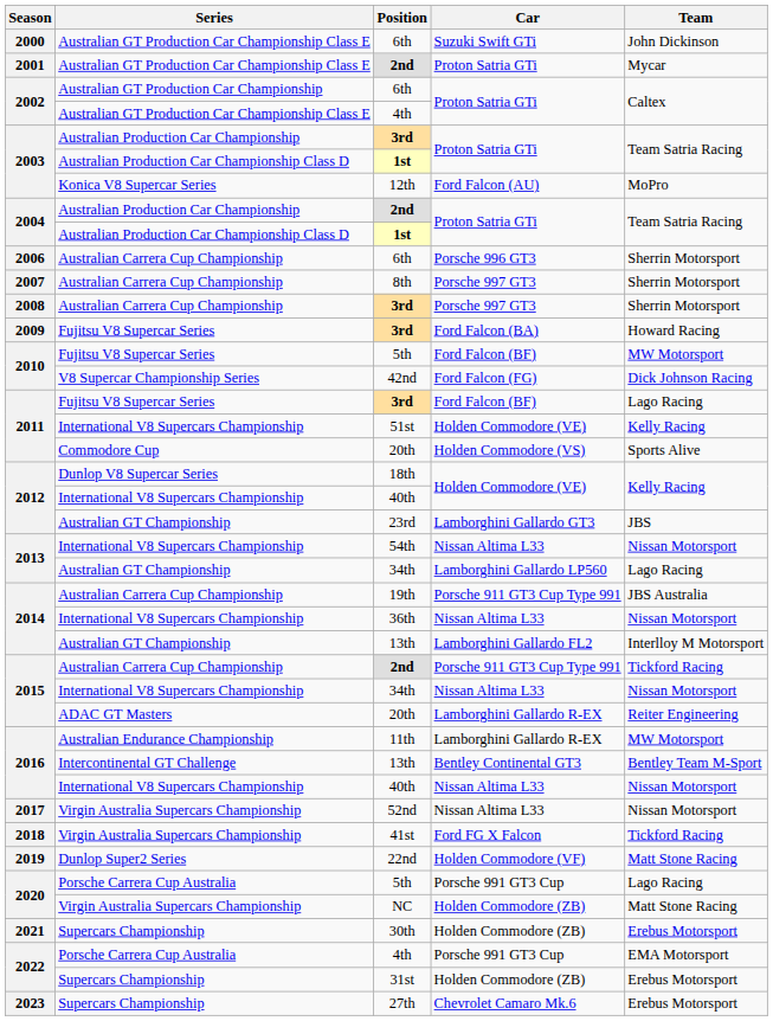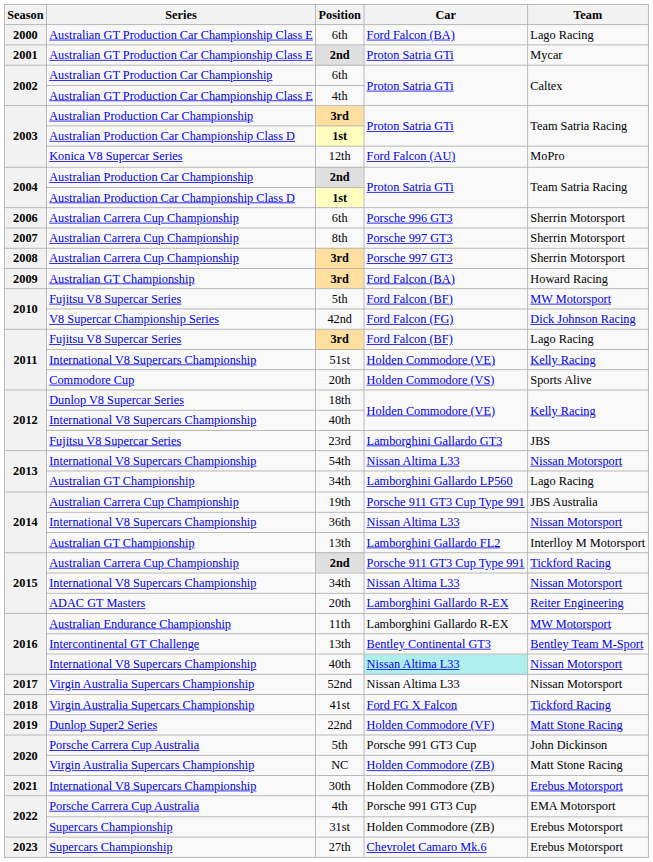 <table class="wikitable" style="font-size: 95%;">
 <tr>
 <th>Season</th>
 <th>Series</th>
 <th>Position</th>
 <th>Car</th>
 <th>Team</th>
 </tr>
 <tr>
 <th>2000</th>
 <td><a href='#'>Australian GT Production Car Championship Class E</a></td>
 <td align="center">6th</td>
-<td><a href='#'>Suzuki Swift GTi</a></td>
-<td>John Dickinson</td>
+<td><a href='#'>Ford Falcon (BA)</a></td>
+<td>Lago Racing</td>
 </tr>
 <tr>
 <th>2001</th>
 <td><a href='#'>Australian GT Production Car Championship Class E</a></td>
 <td align="center" style="background: #dfdfdf"><strong>2nd</strong></td>
 <td><a href='#'>Proton Satria GTi</a></td>
 <td>Mycar</td>
 </tr>
 <tr>
 <th rowspan=2>2002</th>
 <td><a href='#'>Australian GT Production Car Championship</a></td>
 <td align="center">6th</td>
 <td rowspan=2><a href='#'>Proton Satria GTi</a></td>
 <td rowspan=2>Caltex</td>
 </tr>
 <tr>
 <td><a href='#'>Australian GT Production Car Championship Class E</a></td>
 <td align="center">4th</td>
 </tr>
 <tr>
 <th rowspan=3>2003</th>
 <td><a href='#'>Australian Production Car Championship</a></td>
 <td align="center" style="background: #ffdf9f"><strong>3rd</strong></td>
 <td rowspan=2><a href='#'>Proton Satria GTi</a></td>
 <td rowspan=2>Team Satria Racing</td>
 </tr>
 <tr>
 <td><a href='#'>Australian Production Car Championship Class D</a></td>
 <td align="center" style=background:#ffffbf><strong>1st</strong></td>
 </tr>
 <tr>
 <td><a href='#'>Konica V8 Supercar Series</a></td>
 <td align="center">12th</td>
 <td><a href='#'>Ford Falcon (AU)</a></td>
 <td>MoPro</td>
 </tr>
 <tr>
 <th rowspan=2>2004</th>
 <td><a href='#'>Australian Production Car Championship</a></td>
 <td align="center" style="background: #dfdfdf"><strong>2nd</strong></td>
 <td rowspan=2><a href='#'>Proton Satria GTi</a></td>
 <td rowspan=2>Team Satria Racing</td>
 </tr>
 <tr>
 <td><a href='#'>Australian Production Car Championship Class D</a></td>
 <td align="center" style=background:#ffffbf><strong>1st</strong></td>
 </tr>
 <tr>
 <th>2006</th>
 <td><a href='#'>Australian Carrera Cup Championship</a></td>
 <td align="center">6th</td>
 <td><a href='#'>Porsche 996 GT3</a></td>
 <td>Sherrin Motorsport</td>
 </tr>
 <tr>
 <th>2007</th>
 <td><a href='#'>Australian Carrera Cup Championship</a></td>
 <td align="center">8th</td>
 <td><a href='#'>Porsche 997 GT3</a></td>
 <td>Sherrin Motorsport</td>
 </tr>
 <tr>
 <th>2008</th>
 <td><a href='#'>Australian Carrera Cup Championship</a></td>
 <td align="center" style="background: #ffdf9f"><strong>3rd</strong></td>
 <td><a href='#'>Porsche 997 GT3</a></td>
 <td>Sherrin Motorsport</td>
 </tr>
 <tr>
 <th>2009</th>
-<td><a href='#'>Fujitsu V8 Supercar Series</a></td>
+<td><a href='#'>Australian GT Championship</a></td>
 <td align="center" style="background: #ffdf9f"><strong>3rd</strong></td>
 <td><a href='#'>Ford Falcon (BA)</a></td>
 <td>Howard Racing</td>
 </tr>
 <tr>
 <th rowspan=2>2010</th>
 <td><a href='#'>Fujitsu V8 Supercar Series</a></td>
 <td align="center">5th</td>
 <td><a href='#'>Ford Falcon (BF)</a></td>
 <td><a href='#'>MW Motorsport</a></td>
 </tr>
 <tr>
 <td><a href='#'>V8 Supercar Championship Series</a></td>
 <td align="center">42nd</td>
 <td><a href='#'>Ford Falcon (FG)</a></td>
 <td><a href='#'>Dick Johnson Racing</a></td>
 </tr>
 <tr>
 <th rowspan=3>2011</th>
 <td><a href='#'>Fujitsu V8 Supercar Series</a></td>
 <td align="center" style="background: #ffdf9f"><strong>3rd</strong></td>
 <td><a href='#'>Ford Falcon (BF)</a></td>
 <td>Lago Racing</td>
 </tr>
 <tr>
 <td><a href='#'>International V8 Supercars Championship</a></td>
 <td align="center">51st</td>
 <td><a href='#'>Holden Commodore (VE)</a></td>
 <td><a href='#'>Kelly Racing</a></td>
 </tr>
 <tr>
 <td><a href='#'>Commodore Cup</a></td>
 <td align="center">20th</td>
 <td><a href='#'>Holden Commodore (VS)</a></td>
 <td>Sports Alive</td>
 </tr>
 <tr>
 <th rowspan=3>2012</th>
 <td><a href='#'>Dunlop V8 Supercar Series</a></td>
 <td align="center">18th</td>
 <td rowspan=2><a href='#'>Holden Commodore (VE)</a></td>
 <td rowspan=2><a href='#'>Kelly Racing</a></td>
 </tr>
 <tr>
 <td><a href='#'>International V8 Supercars Championship</a></td>
 <td align="center">40th</td>
 </tr>
 <tr>
-<td><a href='#'>Australian GT Championship</a></td>
+<td><a href='#'>Fujitsu V8 Supercar Series</a></td>
 <td align="center">23rd</td>
 <td><a href='#'>Lamborghini Gallardo GT3</a></td>
 <td>JBS</td>
 </tr>
 <tr>
 <th rowspan=2>2013</th>
 <td><a href='#'>International V8 Supercars Championship</a></td>
 <td align="center">54th</td>
 <td><a href='#'>Nissan Altima L33</a></td>
 <td><a href='#'>Nissan Motorsport</a></td>
 </tr>
 <tr>
 <td><a href='#'>Australian GT Championship</a></td>
 <td align="center">34th</td>
 <td><a href='#'>Lamborghini Gallardo LP560</a></td>
 <td>Lago Racing</td>
 </tr>
 <tr>
 <th rowspan=3>2014</th>
 <td><a href='#'>Australian Carrera Cup Championship</a></td>
 <td align="center">19th</td>
 <td><a href='#'>Porsche 911 GT3 Cup Type 991</a></td>
 <td>JBS Australia</td>
 </tr>
 <tr>
 <td><a href='#'>International V8 Supercars Championship</a></td>
 <td align="center">36th</td>
 <td><a href='#'>Nissan Altima L33</a></td>
 <td><a href='#'>Nissan Motorsport</a></td>
 </tr>
 <tr>
 <td><a href='#'>Australian GT Championship</a></td>
 <td align="center">13th</td>
 <td><a href='#'>Lamborghini Gallardo FL2</a></td>
 <td>Interlloy M Motorsport</td>
 </tr>
 <tr>
 <th rowspan=3>2015</th>
 <td><a href='#'>Australian Carrera Cup Championship</a></td>
 <td align="center" style="background: #dfdfdf"><strong>2nd</strong></td>
 <td><a href='#'>Porsche 911 GT3 Cup Type 991</a></td>
 <td><a href='#'>Tickford Racing</a></td>
 </tr>
 <tr>
 <td><a href='#'>International V8 Supercars Championship</a></td>
 <td align="center">34th</td>
 <td><a href='#'>Nissan Altima L33</a></td>
 <td><a href='#'>Nissan Motorsport</a></td>
 </tr>
 <tr>
 <td><a href='#'>ADAC GT Masters</a></td>
 <td align="center">20th</td>
 <td><a href='#'>Lamborghini Gallardo R-EX</a></td>
 <td><a href='#'>Reiter Engineering</a></td>
 </tr>
 <tr>
 <th rowspan=3>2016</th>
 <td><a href='#'>Australian Endurance Championship</a></td>
 <td align="center">11th</td>
 <td>Lamborghini Gallardo R-EX</td>
 <td><a href='#'>MW Motorsport</a></td>
 </tr>
 <tr>
 <td><a href='#'>Intercontinental GT Challenge</a></td>
 <td align="center">13th</td>
 <td><a href='#'>Bentley Continental GT3</a></td>
 <td><a href='#'>Bentley Team M-Sport</a></td>
 </tr>
 <tr>
 <td><a href='#'>International V8 Supercars Championship</a></td>
 <td align="center">40th</td>
-<td><a href='#'>Nissan Altima L33</a></td>
+<td style="background: paleturquoise;"><a href='#'>Nissan Altima L33</a></td>
 <td><a href='#'>Nissan Motorsport</a></td>
 </tr>
 <tr>
 <th>2017</th>
 <td><a href='#'>Virgin Australia Supercars Championship</a></td>
 <td align="center">52nd</td>
 <td>Nissan Altima L33</td>
 <td>Nissan Motorsport</td>
 </tr>
 <tr>
 <th>2018</th>
 <td><a href='#'>Virgin Australia Supercars Championship</a></td>
 <td align="center">41st</td>
 <td><a href='#'>Ford FG X Falcon</a></td>
 <td><a href='#'>Tickford Racing</a></td>
 </tr>
 <tr>
 <th>2019</th>
 <td><a href='#'>Dunlop Super2 Series</a></td>
 <td align="center">22nd</td>
 <td><a href='#'>Holden Commodore (VF)</a></td>
 <td><a href='#'>Matt Stone Racing</a></td>
 </tr>
 <tr>
 <th rowspan=2>2020</th>
 <td><a href='#'>Porsche Carrera Cup Australia</a></td>
 <td align="center">5th</td>
 <td>Porsche 991 GT3 Cup</td>
-<td>Lago Racing</td>
+<td>John Dickinson</td>
 </tr>
 <tr>
 <td><a href='#'>Virgin Australia Supercars Championship</a></td>
 <td align="center">NC</td>
 <td><a href='#'>Holden Commodore (ZB)</a></td>
 <td>Matt Stone Racing</td>
 </tr>
 <tr>
 <th>2021</th>
-<td><a href='#'>Supercars Championship</a></td>
+<td><a href='#'>International V8 Supercars Championship</a></td>
 <td align="center">30th</td>
 <td>Holden Commodore (ZB)</td>
 <td><a href='#'>Erebus Motorsport</a></td>
 </tr>
 <tr>
 <th rowspan=2>2022</th>
 <td><a href='#'>Porsche Carrera Cup Australia</a></td>
 <td align="center">4th</td>
 <td>Porsche 991 GT3 Cup</td>
 <td>EMA Motorsport</td>
 </tr>
 <tr>
 <td><a href='#'>Supercars Championship</a></td>
 <td align="center">31st</td>
 <td>Holden Commodore (ZB)</td>
 <td>Erebus Motorsport</td>
 </tr>
 <tr>
 <th>2023</th>
 <td><a href='#'>Supercars Championship</a></td>
 <td align="center">27th</td>
 <td><a href='#'>Chevrolet Camaro Mk.6</a></td>
 <td>Erebus Motorsport</td>
 </tr>
 </table>
